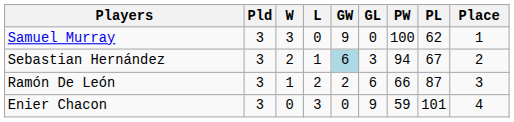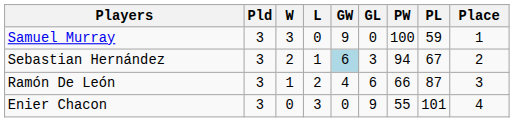 <table class=wikitable style="text-align:center">
 <tr>
 <th width=220>Players</th>
 <th width=20>Pld</th>
 <th width=20>W</th>
 <th width=20>L</th>
 <th width=20>GW</th>
 <th width=20>GL</th>
 <th width=20>PW</th>
 <th width=20>PL</th>
 <th width=50>Place</th>
 </tr>
 <tr>
 <td align=left> <a href='#'>Samuel Murray</a></td>
 <td>3</td>
 <td>3</td>
 <td>0</td>
 <td>9</td>
 <td>0</td>
 <td>100</td>
-<td>62</td>
+<td>59</td>
 <td>1</td>
 </tr>
 <tr>
 <td align=left> Sebastian Hernández</td>
 <td>3</td>
 <td>2</td>
 <td>1</td>
 <td style="background: lightblue;">6</td>
 <td>3</td>
 <td>94</td>
 <td>67</td>
 <td>2</td>
 </tr>
 <tr>
 <td align=left> Ramón De León</td>
 <td>3</td>
 <td>1</td>
 <td>2</td>
-<td>2</td>
+<td>4</td>
 <td>6</td>
 <td>66</td>
 <td>87</td>
 <td>3</td>
 </tr>
 <tr>
 <td align=left> Enier Chacon</td>
 <td>3</td>
 <td>0</td>
 <td>3</td>
 <td>0</td>
 <td>9</td>
-<td>59</td>
+<td>55</td>
 <td>101</td>
 <td>4</td>
 </tr>
 </table>
